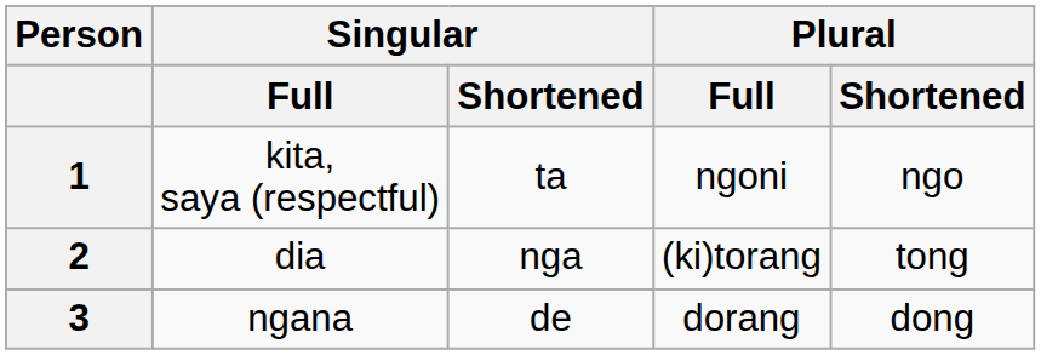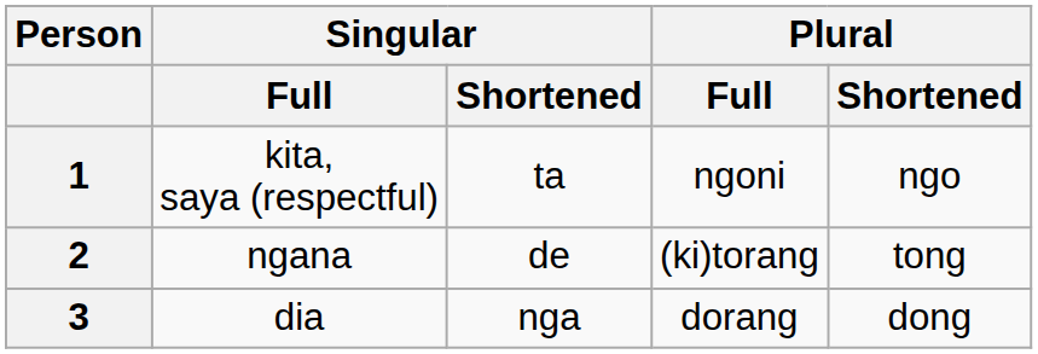 <table class=wikitable style=text-align:center>
 <tr>
 <th>Person</th>
 <th colspan="2">Singular</th>
 <th colspan="2">Plural</th>
 </tr>
 <tr>
 <th></th>
 <th>Full</th>
 <th>Shortened</th>
 <th>Full</th>
 <th>Shortened</th>
 </tr>
 <tr>
 <th>1</th>
 <td>kita, <br> saya (respectful)</td>
 <td>ta</td>
 <td>ngoni</td>
 <td>ngo</td>
 </tr>
 <tr>
 <th>2</th>
-<td>dia</td>
-<td>nga</td>
+<td>ngana</td>
+<td>de</td>
 <td>(ki)torang</td>
 <td>tong</td>
 </tr>
 <tr>
 <th>3</th>
-<td>ngana</td>
-<td>de</td>
+<td>dia</td>
+<td>nga</td>
 <td>dorang</td>
 <td>dong</td>
 </tr>
 </table>
